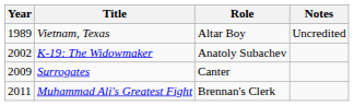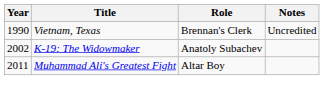 <table class="wikitable sortable">
 <tr>
 <th>Year</th>
 <th>Title</th>
 <th>Role</th>
 <th>Notes</th>
 </tr>
 <tr>
-<td>1989</td>
+<td>1990</td>
 <td><em>Vietnam, Texas</em></td>
-<td>Altar Boy</td>
+<td>Brennan's Clerk</td>
 <td>Uncredited</td>
 </tr>
 <tr>
 <td>2002</td>
 <td><em><a href='#'>K-19: The Widowmaker</a></em></td>
 <td>Anatoly Subachev</td>
 <td></td>
 </tr>
 <tr>
-<td>2009</td>
-<td><em><a href='#'>Surrogates</a></em></td>
-<td>Canter</td>
-<td></td>
-</tr>
-<tr>
 <td>2011</td>
 <td><em><a href='#'>Muhammad Ali's Greatest Fight</a></em></td>
-<td>Brennan's Clerk</td>
+<td>Altar Boy</td>
 <td></td>
 </tr>
 </table>
